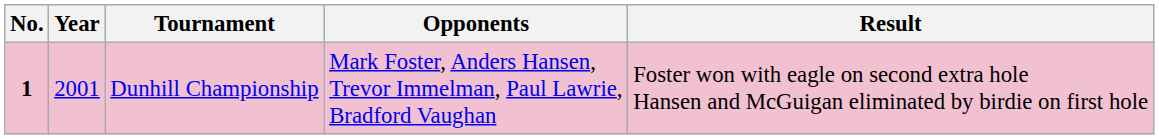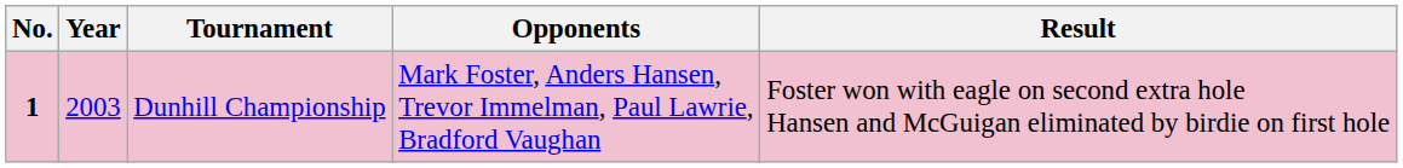 <table class="wikitable" style="font-size:95%;">
 <tr>
 <th>No.</th>
 <th>Year</th>
 <th>Tournament</th>
 <th>Opponents</th>
 <th>Result</th>
 </tr>
 <tr style="background:#F2C1D1;">
 <td align=center><strong>1</strong></td>
-<td><a href='#'>2001</a></td>
+<td><a href='#'>2003</a></td>
 <td><a href='#'>Dunhill Championship</a></td>
 <td> <a href='#'>Mark Foster</a>,  <a href='#'>Anders Hansen</a>,<br> <a href='#'>Trevor Immelman</a>,  <a href='#'>Paul Lawrie</a>,<br> <a href='#'>Bradford Vaughan</a></td>
 <td>Foster won with eagle on second extra hole<br>Hansen and McGuigan eliminated by birdie on first hole</td>
 </tr>
 </table>
